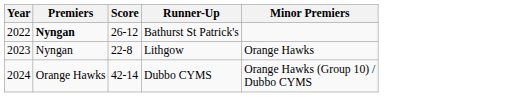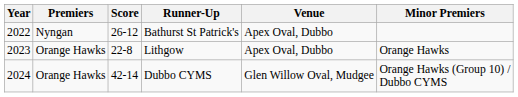 <table class="wikitable">
 <tr>
 <th>Year</th>
 <th>Premiers</th>
 <th>Score</th>
 <th>Runner-Up</th>
+<th>Venue</th>
 <th>Minor Premiers</th>
 </tr>
 <tr>
 <td>2022</td>
-<td><strong> Nyngan</strong></td>
+<td> Nyngan</td>
 <td>26-12</td>
 <td> Bathurst St Patrick's</td>
+<td>Apex Oval, Dubbo</td>
 <td></td>
 </tr>
 <tr>
 <td>2023</td>
-<td> Nyngan</td>
+<td> Orange Hawks</td>
 <td>22-8</td>
 <td> Lithgow</td>
+<td>Apex Oval, Dubbo</td>
 <td> Orange Hawks</td>
 </tr>
 <tr>
 <td>2024</td>
 <td> Orange Hawks</td>
 <td>42-14</td>
 <td> Dubbo CYMS</td>
+<td>Glen Willow Oval, Mudgee</td>
 <td> Orange Hawks (Group 10) /<br> Dubbo CYMS</td>
 </tr>
 </table>
